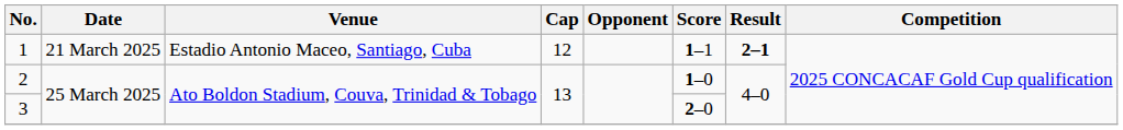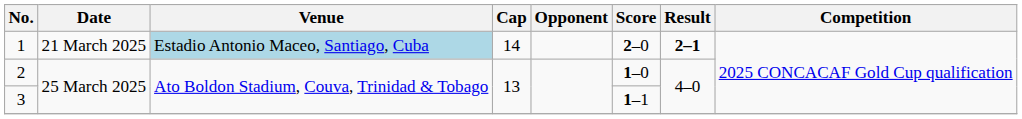 <table class="wikitable">
 <tr>
 <th scope="col">No.</th>
 <th scope="col">Date</th>
 <th scope="col">Venue</th>
 <th scope="col">Cap</th>
 <th scope="col">Opponent</th>
 <th scope="col">Score</th>
 <th scope="col">Result</th>
 <th scope="col">Competition</th>
 </tr>
 <tr>
 <td align="center">1</td>
 <td>21 March 2025</td>
-<td>Estadio Antonio Maceo, <a href='#'>Santiago</a>, <a href='#'>Cuba</a></td>
-<td align="center">12</td>
+<td style="background: lightblue;">Estadio Antonio Maceo, <a href='#'>Santiago</a>, <a href='#'>Cuba</a></td>
+<td align="center">14</td>
 <td></td>
-<td align="center"><strong>1</strong>–1</td>
+<td align="center"><strong>2</strong>–0</td>
 <td align="center"><strong>2–1</strong></td>
 <td rowspan=3><a href='#'>2025 CONCACAF Gold Cup qualification</a></td>
 </tr>
 <tr>
 <td align="center">2</td>
 <td rowspan=2>25 March 2025</td>
 <td rowspan=2><a href='#'>Ato Boldon Stadium</a>, <a href='#'>Couva</a>, <a href='#'>Trinidad & Tobago</a></td>
 <td rowspan=2 align="center">13</td>
 <td rowspan=2></td>
 <td align="center"><strong>1</strong>–0</td>
 <td rowspan=2 align="center">4–0</td>
 </tr>
 <tr>
 <td align="center">3</td>
-<td align="center"><strong>2</strong>–0</td>
+<td align="center"><strong>1</strong>–1</td>
 </tr>
 <tr>
 </tr>
 </table>
